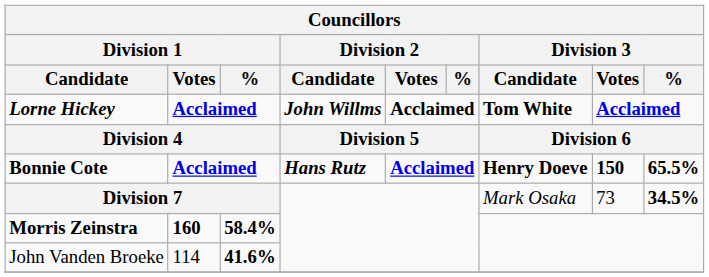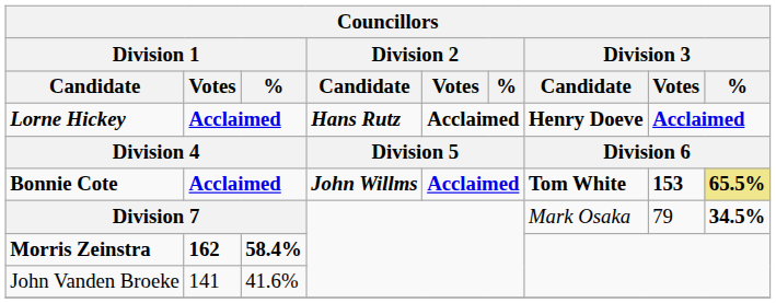 <table class="wikitable collapsible collapsed" align="right">
 <tr>
 <th colspan=9>Councillors</th>
 </tr>
 <tr>
 <th colspan=3>Division 1</th>
 <th colspan=3>Division 2</th>
 <th colspan=3>Division 3</th>
 </tr>
 <tr>
 <th>Candidate</th>
 <th>Votes</th>
 <th>%</th>
 <th>Candidate</th>
 <th>Votes</th>
 <th>%</th>
 <th>Candidate</th>
 <th>Votes</th>
 <th>%</th>
 </tr>
 <tr>
 <td><strong><em>Lorne Hickey</em></strong></td>
 <td colspan=2><strong><a href='#'>Acclaimed</a></strong></td>
-<td><strong><em>John Willms</em></strong></td>
+<td><strong><em>Hans Rutz</em></strong></td>
 <td colspan=2><strong>Acclaimed</strong></td>
-<td><strong>Tom White</strong></td>
+<td><strong>Henry Doeve</strong></td>
 <td colspan=2><strong><a href='#'>Acclaimed</a></strong></td>
 </tr>
 <tr>
 <th colspan=3>Division 4</th>
 <th colspan=3>Division 5</th>
 <th colspan=3>Division 6</th>
 </tr>
 <tr>
 <td><strong>Bonnie Cote</strong></td>
 <td colspan=2><strong><a href='#'>Acclaimed</a></strong></td>
-<td><strong><em>Hans Rutz</em></strong></td>
+<td><strong><em>John Willms</em></strong></td>
 <td colspan=2><strong><a href='#'>Acclaimed</a></strong></td>
-<td><strong>Henry Doeve</strong></td>
-<td><strong>150</strong></td>
-<td><strong>65.5%</strong></td>
+<td><strong>Tom White</strong></td>
+<td><strong>153</strong></td>
+<td style="background: khaki;"><strong>65.5%</strong></td>
 </tr>
 <tr>
 <th colspan=3>Division 7</th>
 <td rowspan=3 colspan=3></td>
 <td><em>Mark Osaka</em></td>
-<td>73</td>
+<td>79</td>
 <td><strong>34.5%</strong></td>
 </tr>
 <tr>
 <td><strong>Morris Zeinstra</strong></td>
-<td><strong>160</strong></td>
+<td><strong>162</strong></td>
 <td><strong>58.4%</strong></td>
 <td rowspan=2 colspan=3></td>
 </tr>
 <tr>
 <td>John Vanden Broeke</td>
-<td>114</td>
-<td><strong>41.6%</strong></td>
+<td>141</td>
+<td>41.6%</td>
 </tr>
 <tr>
 </tr>
 </table>
